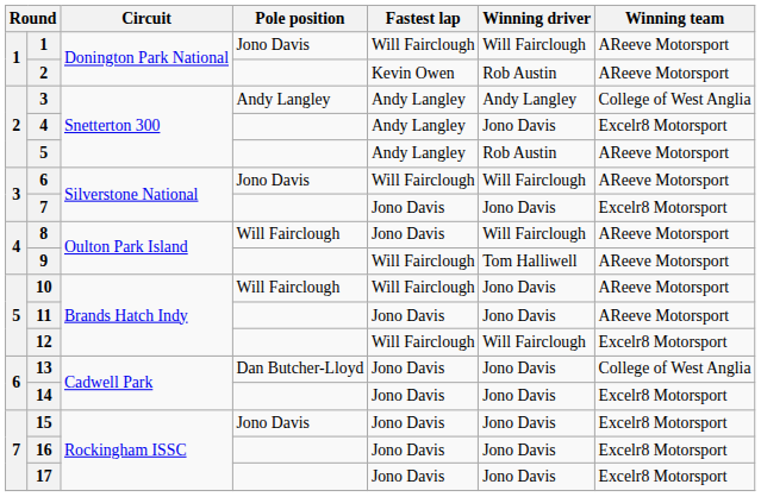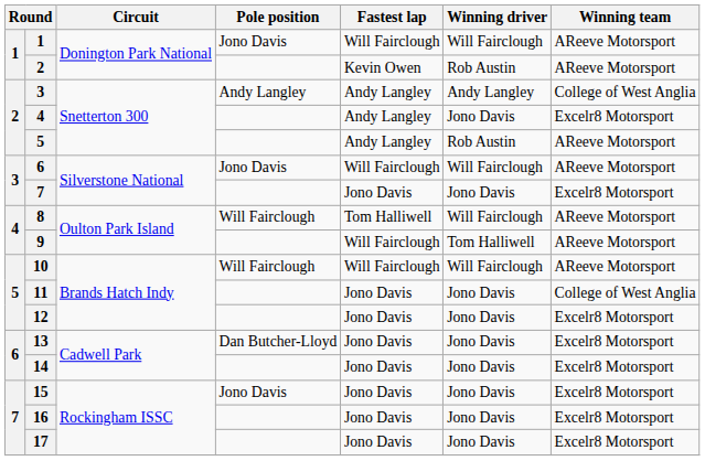 <table class="wikitable" style="font-size: 85%;">
 <tr>
 <th colspan=2>Round</th>
 <th>Circuit</th>
 <th>Pole position</th>
 <th>Fastest lap</th>
 <th>Winning driver</th>
 <th>Winning team</th>
 </tr>
 <tr>
 <th rowspan=2>1</th>
 <th>1</th>
 <td rowspan=2><a href='#'> Donington Park National</a></td>
 <td> Jono Davis</td>
 <td> Will Fairclough</td>
 <td> Will Fairclough</td>
 <td>AReeve Motorsport</td>
 </tr>
 <tr>
 <th>2</th>
 <td></td>
 <td> Kevin Owen</td>
 <td> Rob Austin</td>
 <td>AReeve Motorsport</td>
 </tr>
 <tr>
 <th rowspan=3>2</th>
 <th>3</th>
 <td rowspan=3><a href='#'>Snetterton 300</a></td>
 <td> Andy Langley</td>
 <td> Andy Langley</td>
 <td> Andy Langley</td>
 <td>College of West Anglia</td>
 </tr>
 <tr>
 <th>4</th>
 <td></td>
 <td> Andy Langley</td>
 <td> Jono Davis</td>
 <td>Excelr8 Motorsport</td>
 </tr>
 <tr>
 <th>5</th>
 <td></td>
 <td> Andy Langley</td>
 <td> Rob Austin</td>
 <td>AReeve Motorsport</td>
 </tr>
 <tr>
 <th rowspan=2>3</th>
 <th>6</th>
 <td rowspan=2><a href='#'>Silverstone National</a></td>
 <td> Jono Davis</td>
 <td> Will Fairclough</td>
 <td> Will Fairclough</td>
 <td>AReeve Motorsport</td>
 </tr>
 <tr>
 <th>7</th>
 <td></td>
 <td> Jono Davis</td>
 <td> Jono Davis</td>
 <td>Excelr8 Motorsport</td>
 </tr>
 <tr>
 <th rowspan=2>4</th>
 <th>8</th>
 <td rowspan=2><a href='#'> Oulton Park Island</a></td>
 <td> Will Fairclough</td>
-<td> Jono Davis</td>
+<td> Tom Halliwell</td>
 <td> Will Fairclough</td>
 <td>AReeve Motorsport</td>
 </tr>
 <tr>
 <th>9</th>
 <td></td>
 <td> Will Fairclough</td>
 <td> Tom Halliwell</td>
 <td>AReeve Motorsport</td>
 </tr>
 <tr>
 <th rowspan=3>5</th>
 <th>10</th>
 <td rowspan=3><a href='#'> Brands Hatch Indy</a></td>
 <td> Will Fairclough</td>
 <td> Will Fairclough</td>
-<td> Jono Davis</td>
+<td> Will Fairclough</td>
 <td>AReeve Motorsport</td>
 </tr>
 <tr>
 <th>11</th>
 <td></td>
 <td> Jono Davis</td>
 <td> Jono Davis</td>
-<td>AReeve Motorsport</td>
+<td>College of West Anglia</td>
 </tr>
 <tr>
 <th>12</th>
 <td></td>
-<td> Will Fairclough</td>
-<td> Will Fairclough</td>
+<td> Jono Davis</td>
+<td> Jono Davis</td>
 <td>Excelr8 Motorsport</td>
 </tr>
 <tr>
 <th rowspan=2>6</th>
 <th>13</th>
 <td rowspan=2><a href='#'>Cadwell Park</a></td>
 <td> Dan Butcher-Lloyd</td>
 <td> Jono Davis</td>
 <td> Jono Davis</td>
-<td>College of West Anglia</td>
+<td>Excelr8 Motorsport</td>
 </tr>
 <tr>
 <th>14</th>
 <td></td>
 <td> Jono Davis</td>
 <td> Jono Davis</td>
 <td>Excelr8 Motorsport</td>
 </tr>
 <tr>
 <th rowspan=3>7</th>
 <th>15</th>
 <td rowspan=3><a href='#'>Rockingham ISSC</a></td>
 <td> Jono Davis</td>
 <td> Jono Davis</td>
 <td> Jono Davis</td>
 <td>Excelr8 Motorsport</td>
 </tr>
 <tr>
 <th>16</th>
 <td></td>
 <td> Jono Davis</td>
 <td> Jono Davis</td>
 <td>Excelr8 Motorsport</td>
 </tr>
 <tr>
 <th>17</th>
 <td></td>
 <td> Jono Davis</td>
 <td> Jono Davis</td>
 <td>Excelr8 Motorsport</td>
 </tr>
 <tr>
 </tr>
 </table>
